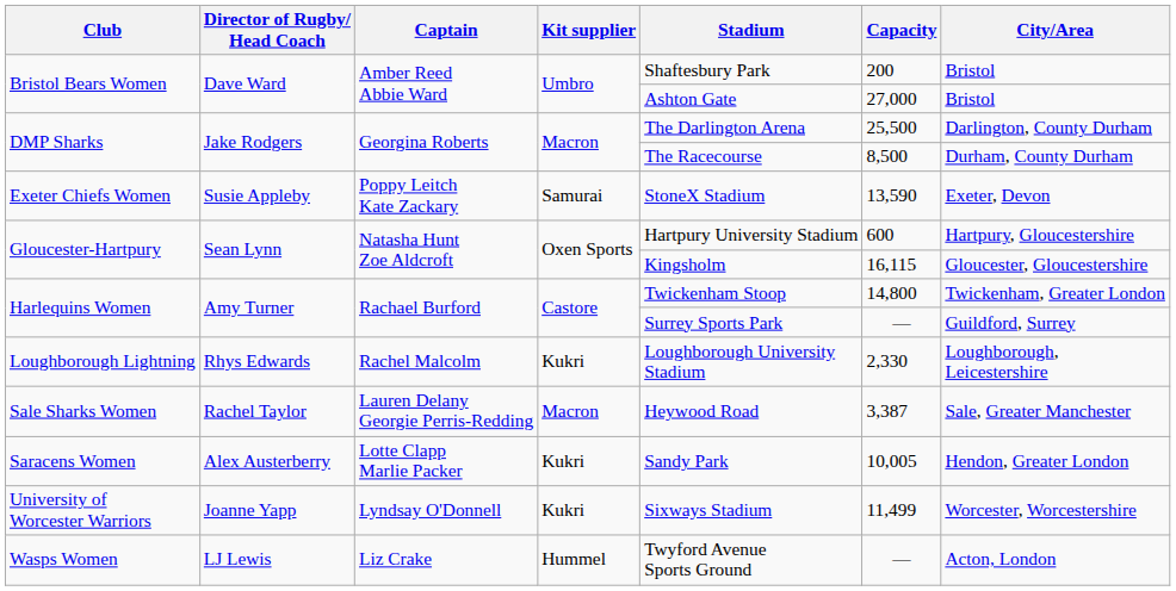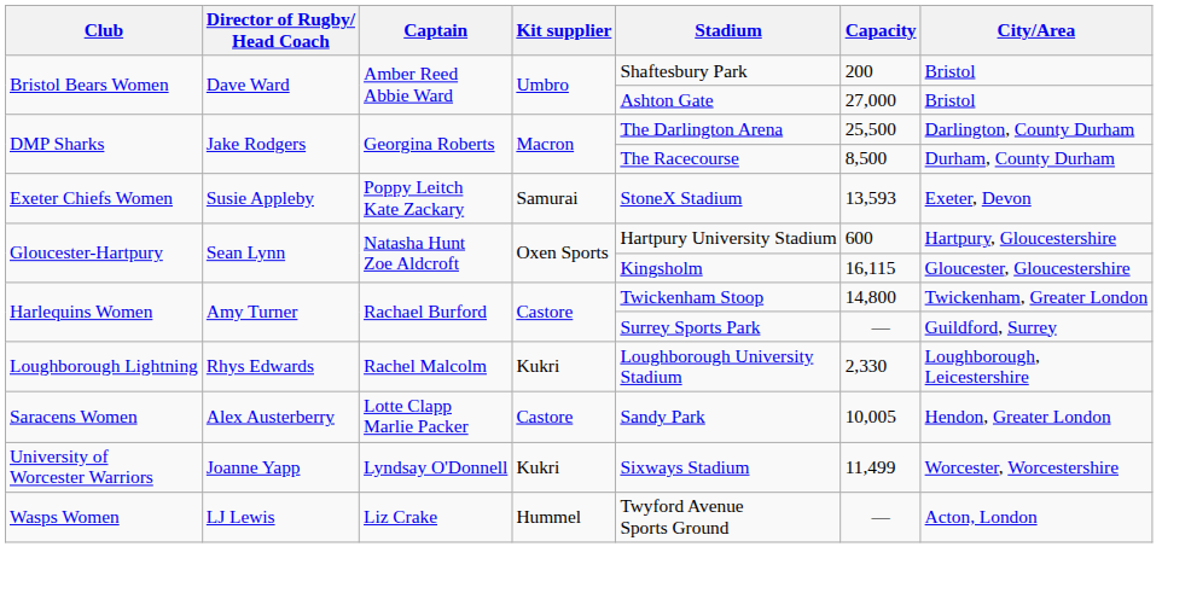 <table class="wikitable sortable">
 <tr>
 <th><a href='#'>Club</a></th>
 <th><a href='#'>Director of Rugby/<br>Head Coach</a></th>
 <th><a href='#'>Captain</a></th>
 <th><a href='#'>Kit supplier</a></th>
 <th><a href='#'>Stadium</a></th>
 <th><a href='#'>Capacity</a></th>
 <th><a href='#'>City/Area</a></th>
 </tr>
 <tr>
 <td rowspan=2><a href='#'>Bristol Bears Women</a></td>
 <td rowspan=2> <a href='#'>Dave Ward</a></td>
 <td rowspan=2> <a href='#'>Amber Reed</a><br> <a href='#'>Abbie Ward</a></td>
 <td rowspan=2><a href='#'>Umbro</a></td>
 <td>Shaftesbury Park</td>
 <td>200</td>
 <td><a href='#'>Bristol</a></td>
 </tr>
 <tr>
 <td><a href='#'>Ashton Gate</a></td>
 <td>27,000</td>
 <td><a href='#'>Bristol</a></td>
 </tr>
 <tr>
 <td rowspan=2><a href='#'>DMP Sharks</a></td>
 <td rowspan=2> <a href='#'>Jake Rodgers</a></td>
 <td rowspan=2> <a href='#'>Georgina Roberts</a></td>
 <td rowspan=2><a href='#'>Macron</a></td>
 <td><a href='#'>The Darlington Arena</a></td>
 <td>25,500</td>
 <td><a href='#'>Darlington</a>, <a href='#'>County Durham</a></td>
 </tr>
 <tr>
 <td><a href='#'>The Racecourse</a></td>
 <td>8,500</td>
 <td><a href='#'>Durham</a>, <a href='#'>County Durham</a></td>
 </tr>
 <tr>
 <td><a href='#'>Exeter Chiefs Women</a></td>
 <td> <a href='#'>Susie Appleby</a></td>
 <td> <a href='#'>Poppy Leitch</a><br> <a href='#'>Kate Zackary</a></td>
 <td>Samurai</td>
 <td><a href='#'>StoneX Stadium</a></td>
-<td>13,590</td>
+<td>13,593</td>
 <td><a href='#'>Exeter</a>, <a href='#'>Devon</a></td>
 </tr>
 <tr>
 <td rowspan=2><a href='#'>Gloucester-Hartpury</a></td>
 <td rowspan=2> <a href='#'>Sean Lynn</a></td>
 <td rowspan=2> <a href='#'>Natasha Hunt</a><br> <a href='#'>Zoe Aldcroft</a></td>
 <td rowspan=2>Oxen Sports</td>
 <td>Hartpury University Stadium</td>
 <td>600</td>
 <td><a href='#'>Hartpury</a>, <a href='#'>Gloucestershire</a></td>
 </tr>
 <tr>
 <td><a href='#'>Kingsholm</a></td>
 <td>16,115</td>
 <td><a href='#'>Gloucester</a>, <a href='#'>Gloucestershire</a></td>
 </tr>
 <tr>
 <td rowspan=2><a href='#'>Harlequins Women</a></td>
 <td rowspan=2> <a href='#'>Amy Turner</a></td>
 <td rowspan=2> <a href='#'>Rachael Burford</a></td>
 <td rowspan=2><a href='#'>Castore</a></td>
 <td><a href='#'>Twickenham Stoop</a></td>
 <td>14,800</td>
 <td><a href='#'>Twickenham</a>, <a href='#'>Greater London</a></td>
 </tr>
 <tr>
 <td><a href='#'>Surrey Sports Park</a></td>
 <td align=center>—</td>
 <td><a href='#'>Guildford</a>, <a href='#'>Surrey</a></td>
 </tr>
 <tr>
 <td><a href='#'>Loughborough Lightning</a></td>
 <td> <a href='#'>Rhys Edwards</a></td>
 <td> <a href='#'>Rachel Malcolm</a></td>
 <td>Kukri</td>
 <td><a href='#'>Loughborough University<br>Stadium</a></td>
 <td>2,330</td>
 <td><a href='#'>Loughborough</a>,<br><a href='#'>Leicestershire</a></td>
 </tr>
 <tr>
-<td><a href='#'>Sale Sharks Women</a></td>
-<td> <a href='#'>Rachel Taylor</a></td>
-<td> <a href='#'>Lauren Delany</a><br> <a href='#'>Georgie Perris-Redding</a></td>
-<td><a href='#'>Macron</a></td>
-<td><a href='#'>Heywood Road</a></td>
-<td>3,387</td>
-<td><a href='#'>Sale</a>, <a href='#'>Greater Manchester</a></td>
-</tr>
-<tr>
 <td><a href='#'>Saracens Women</a></td>
 <td> <a href='#'>Alex Austerberry</a></td>
 <td> <a href='#'>Lotte Clapp</a><br> <a href='#'>Marlie Packer</a></td>
-<td>Kukri</td>
+<td><a href='#'>Castore</a></td>
 <td><a href='#'>Sandy Park</a></td>
 <td>10,005</td>
 <td><a href='#'>Hendon</a>, <a href='#'>Greater London</a></td>
 </tr>
 <tr>
 <td><a href='#'>University of<br>Worcester Warriors</a></td>
 <td> <a href='#'>Joanne Yapp</a></td>
 <td> <a href='#'>Lyndsay O'Donnell</a></td>
 <td>Kukri</td>
 <td><a href='#'>Sixways Stadium</a></td>
 <td>11,499</td>
 <td><a href='#'>Worcester</a>, <a href='#'>Worcestershire</a></td>
 </tr>
 <tr>
 <td><a href='#'>Wasps Women</a></td>
 <td> <a href='#'>LJ Lewis</a></td>
 <td> <a href='#'>Liz Crake</a></td>
 <td>Hummel</td>
 <td>Twyford Avenue<br>Sports Ground</td>
 <td align=center>—</td>
 <td><a href='#'>Acton, London</a></td>
 </tr>
 </table>
